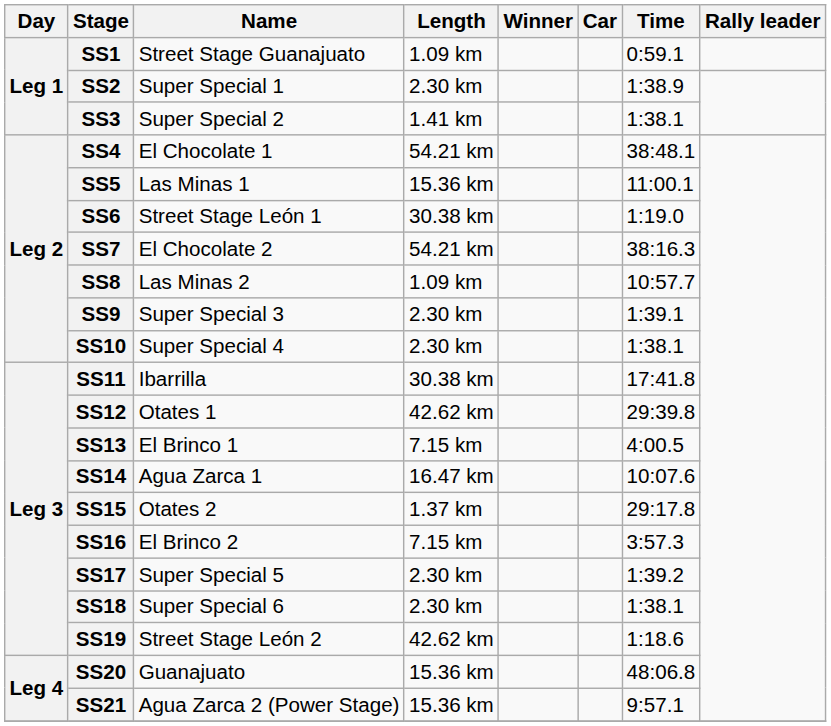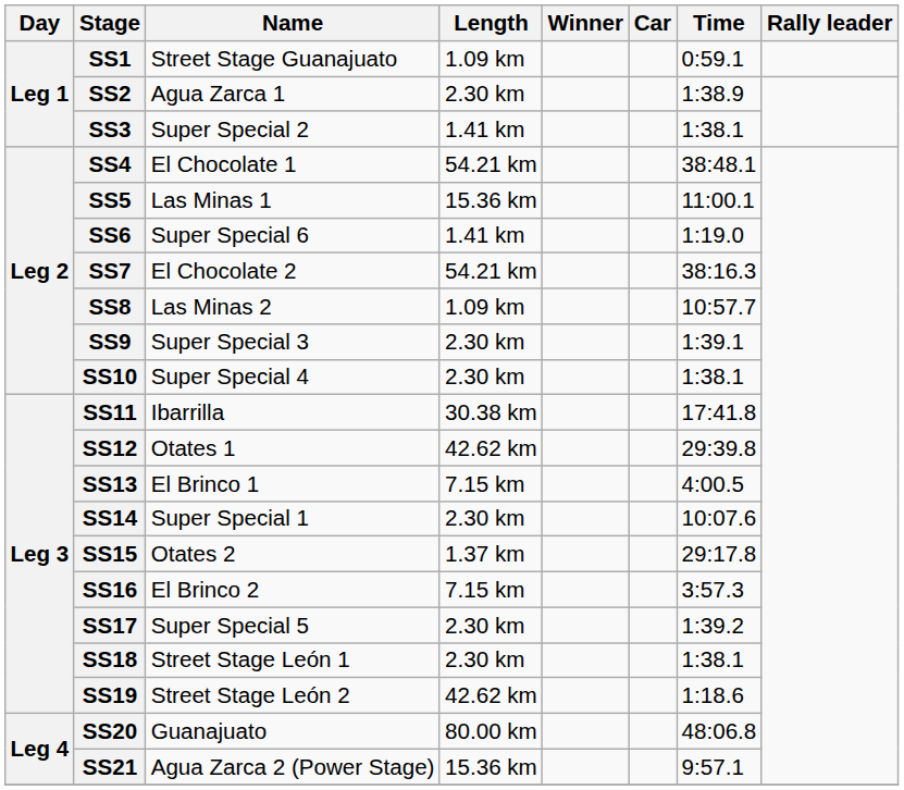 <table class="wikitable" style="text-align: left; font-size: 90%; max-width: 950px;">
 <tr>
 <th>Day</th>
 <th>Stage</th>
 <th>Name</th>
 <th>Length</th>
 <th>Winner</th>
 <th>Car</th>
 <th>Time</th>
 <th>Rally leader</th>
 </tr>
 <tr>
 <th rowspan=3>Leg 1</th>
 <th>SS1</th>
 <td>Street Stage Guanajuato</td>
 <td>1.09 km</td>
 <td></td>
 <td></td>
 <td>0:59.1</td>
 <td></td>
 </tr>
 <tr>
 <th>SS2</th>
-<td>Super Special 1</td>
+<td>Agua Zarca 1</td>
 <td>2.30 km</td>
 <td></td>
 <td></td>
 <td>1:38.9</td>
 <td rowspan=2></td>
 </tr>
 <tr>
 <th>SS3</th>
 <td>Super Special 2</td>
 <td>1.41 km</td>
 <td></td>
 <td></td>
 <td>1:38.1</td>
 </tr>
 <tr>
 <th rowspan=7>Leg 2</th>
 <th>SS4</th>
 <td>El Chocolate 1</td>
 <td>54.21 km</td>
 <td></td>
 <td></td>
 <td>38:48.1</td>
 <td rowspan=18></td>
 </tr>
 <tr>
 <th>SS5</th>
 <td>Las Minas 1</td>
 <td>15.36 km</td>
 <td></td>
 <td></td>
 <td>11:00.1</td>
 </tr>
 <tr>
 <th>SS6</th>
-<td>Street Stage León 1</td>
-<td>30.38 km</td>
+<td>Super Special 6</td>
+<td>1.41 km</td>
 <td></td>
 <td></td>
 <td>1:19.0</td>
 </tr>
 <tr>
 <th>SS7</th>
 <td>El Chocolate 2</td>
 <td>54.21 km</td>
 <td></td>
 <td></td>
 <td>38:16.3</td>
 </tr>
 <tr>
 <th>SS8</th>
 <td>Las Minas 2</td>
 <td>1.09 km</td>
 <td></td>
 <td></td>
 <td>10:57.7</td>
 </tr>
 <tr>
 <th>SS9</th>
 <td>Super Special 3</td>
 <td>2.30 km</td>
 <td></td>
 <td></td>
 <td>1:39.1</td>
 </tr>
 <tr>
 <th>SS10</th>
 <td>Super Special 4</td>
 <td>2.30 km</td>
 <td><br></td>
 <td><br></td>
 <td>1:38.1</td>
 </tr>
 <tr>
 <th rowspan=9>Leg 3</th>
 <th>SS11</th>
 <td>Ibarrilla</td>
 <td>30.38 km</td>
 <td></td>
 <td></td>
 <td>17:41.8</td>
 </tr>
 <tr>
 <th>SS12</th>
 <td>Otates 1</td>
 <td>42.62 km</td>
 <td></td>
 <td></td>
 <td>29:39.8</td>
 </tr>
 <tr>
 <th>SS13</th>
 <td>El Brinco 1</td>
 <td>7.15 km</td>
 <td></td>
 <td></td>
 <td>4:00.5</td>
 </tr>
 <tr>
 <th>SS14</th>
-<td>Agua Zarca 1</td>
-<td>16.47 km</td>
+<td>Super Special 1</td>
+<td>2.30 km</td>
 <td></td>
 <td></td>
 <td>10:07.6</td>
 </tr>
 <tr>
 <th>SS15</th>
 <td>Otates 2</td>
 <td>1.37 km</td>
 <td></td>
 <td></td>
 <td>29:17.8</td>
 </tr>
 <tr>
 <th>SS16</th>
 <td>El Brinco 2</td>
 <td>7.15 km</td>
 <td></td>
 <td></td>
 <td>3:57.3</td>
 </tr>
 <tr>
 <th>SS17</th>
 <td>Super Special 5</td>
 <td>2.30 km</td>
 <td></td>
 <td></td>
 <td>1:39.2</td>
 </tr>
 <tr>
 <th>SS18</th>
-<td>Super Special 6</td>
+<td>Street Stage León 1</td>
 <td>2.30 km</td>
 <td></td>
 <td></td>
 <td>1:38.1</td>
 </tr>
 <tr>
 <th>SS19</th>
 <td>Street Stage León 2</td>
 <td>42.62 km</td>
 <td></td>
 <td></td>
 <td>1:18.6</td>
 </tr>
 <tr>
 <th rowspan=2>Leg 4</th>
 <th>SS20</th>
 <td>Guanajuato</td>
-<td>15.36 km</td>
+<td>80.00 km</td>
 <td></td>
 <td></td>
 <td>48:06.8</td>
 </tr>
 <tr>
 <th>SS21</th>
 <td>Agua Zarca 2 (Power Stage)</td>
 <td>15.36 km</td>
 <td></td>
 <td></td>
 <td>9:57.1</td>
 </tr>
 <tr>
 </tr>
 </table>
